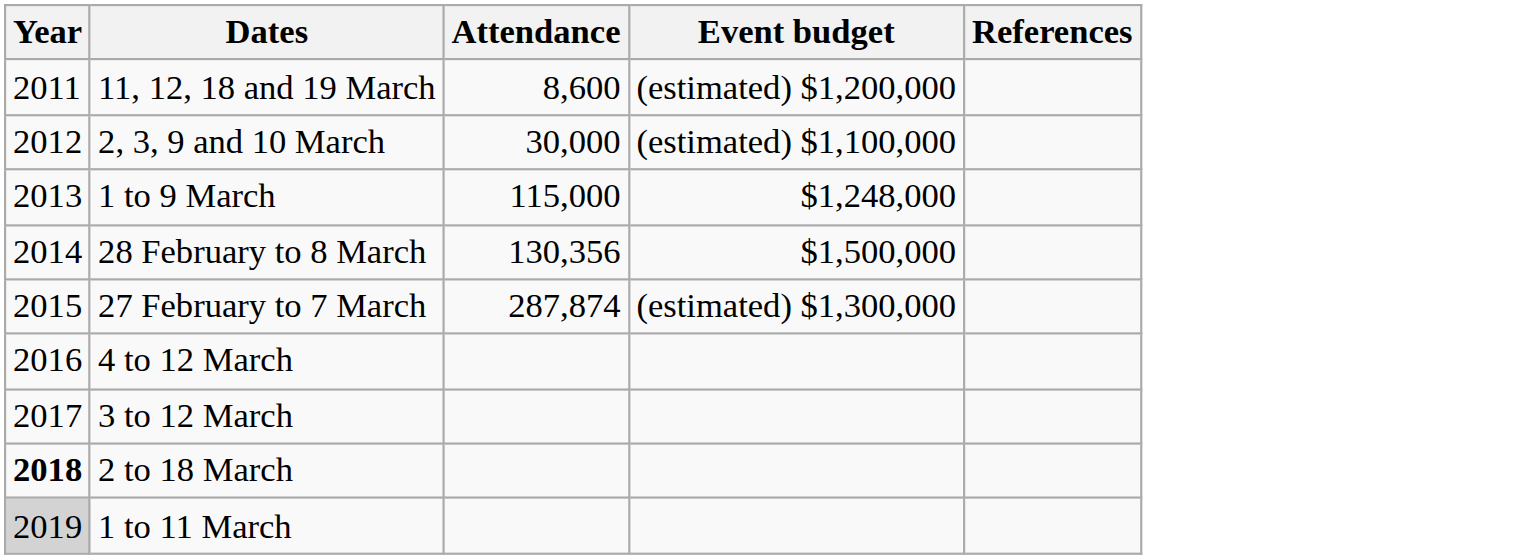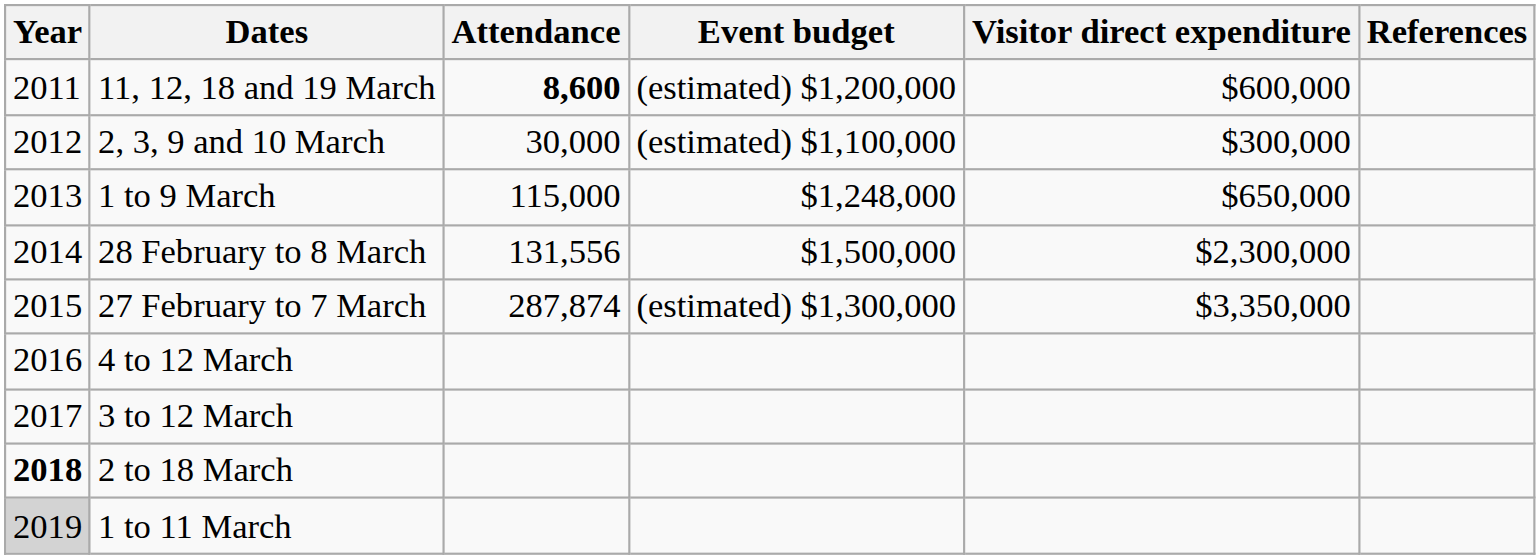 <table class="wikitable sortable plainrowheaders">
 <tr valign="top">
 <th scope="col">Year</th>
 <th scope="col" class="unsortable">Dates</th>
 <th scope="col" class="unsortable">Attendance</th>
 <th scope="col" class="unsortable">Event budget</th>
+<th scope="col" class="unsortable">Visitor direct expenditure</th>
 <th scope="col" class="unsortable">References</th>
 </tr>
 <tr valign="top">
 <td align="left">2011</td>
 <td align="left">11, 12, 18 and 19 March</td>
-<td align="right">8,600</td>
+<td align="right"><strong>8,600</strong></td>
 <td align="right">(estimated) $1,200,000</td>
+<td align="right">$600,000</td>
 <td></td>
 </tr>
 <tr valign="top">
 <td align="left">2012</td>
 <td align="left">2, 3, 9 and 10 March</td>
 <td align="right">30,000</td>
 <td align="right">(estimated) $1,100,000</td>
+<td align="right">$300,000</td>
 <td></td>
 </tr>
 <tr valign="top">
 <td align="left">2013</td>
 <td align="left">1 to 9 March</td>
 <td align="right">115,000</td>
 <td align="right">$1,248,000</td>
+<td align="right">$650,000</td>
 <td></td>
 </tr>
 <tr valign="top">
 <td align="left">2014</td>
 <td align="left">28 February to 8 March</td>
-<td align="right">130,356</td>
+<td align="right">131,556</td>
 <td align="right">$1,500,000</td>
+<td align="right">$2,300,000</td>
 <td></td>
 </tr>
 <tr valign="top">
 <td align="left">2015</td>
 <td align="left">27 February to 7 March</td>
 <td align="right">287,874</td>
 <td align="right">(estimated) $1,300,000</td>
+<td align="right">$3,350,000</td>
 <td></td>
 </tr>
 <tr valign="top">
 <td align="left">2016</td>
 <td align="left">4 to 12 March</td>
+<td align="right"></td>
 <td align="right"></td>
 <td align="right"></td>
 <td></td>
 </tr>
 <tr valign="top">
 <td align="left">2017</td>
 <td align="left">3 to 12 March</td>
 <td align="right"></td>
 <td align="right"></td>
+<td align="right"></td>
 <td></td>
 </tr>
 <tr valign="top">
 <td align="left"><strong>2018</strong></td>
 <td align="left">2 to 18 March</td>
+<td align="right"></td>
 <td align="right"></td>
 <td align="right"></td>
 <td></td>
 </tr>
 <tr valign="top">
 <td align="left" style="background: lightgrey;">2019</td>
 <td align="left">1 to 11 March</td>
 <td align="right"></td>
 <td align="right"></td>
+<td align="right"></td>
 <td></td>
 </tr>
 </table>
